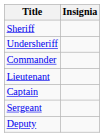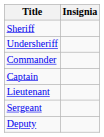 <table class="wikitable">
 <tr>
 <th>Title</th>
 <th>Insignia</th>
 </tr>
 <tr>
 <td><a href='#'>Sheriff</a></td>
 <td></td>
 </tr>
 <tr>
 <td><a href='#'>Undersheriff</a></td>
 <td></td>
 </tr>
 <tr>
 <td><a href='#'>Commander</a></td>
 <td></td>
 </tr>
 <tr>
-<td><a href='#'>Lieutenant</a></td>
+<td><a href='#'>Captain</a></td>
 <td></td>
 </tr>
 <tr>
-<td><a href='#'>Captain</a></td>
+<td><a href='#'>Lieutenant</a></td>
 <td></td>
 </tr>
 <tr>
 <td><a href='#'>Sergeant</a></td>
 <td></td>
 </tr>
 <tr>
 <td><a href='#'>Deputy</a></td>
 <td></td>
 </tr>
 </table>
